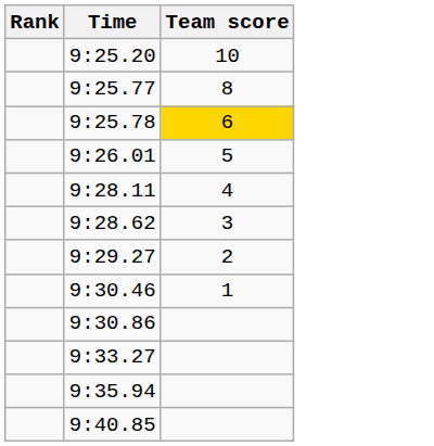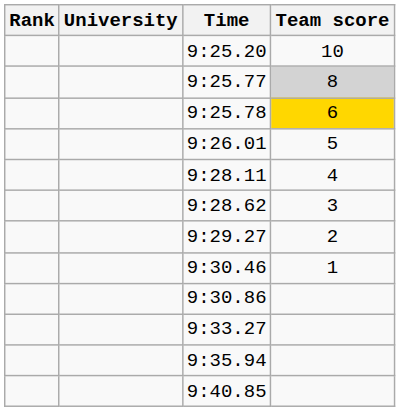 <table class="wikitable sortable" style="text-align:center">
 <tr>
 <th>Rank</th>
+<th>University</th>
 <th>Time</th>
 <th>Team score</th>
 </tr>
 <tr>
+<td></td>
 <td></td>
 <td>9:25.20</td>
 <td>10</td>
 </tr>
 <tr>
 <td></td>
+<td></td>
 <td>9:25.77</td>
-<td>8</td>
+<td style="background: lightgrey;">8</td>
 </tr>
 <tr>
+<td></td>
 <td></td>
 <td>9:25.78</td>
 <td style="background: gold;">6</td>
 </tr>
 <tr>
 <td></td>
+<td></td>
 <td>9:26.01</td>
 <td>5</td>
 </tr>
 <tr>
+<td></td>
 <td></td>
 <td>9:28.11</td>
 <td>4</td>
 </tr>
 <tr>
 <td></td>
+<td></td>
 <td>9:28.62</td>
 <td>3</td>
 </tr>
 <tr>
+<td></td>
 <td></td>
 <td>9:29.27</td>
 <td>2</td>
 </tr>
 <tr>
 <td></td>
+<td></td>
 <td>9:30.46</td>
 <td>1</td>
 </tr>
 <tr>
+<td></td>
 <td></td>
 <td>9:30.86</td>
 <td></td>
 </tr>
 <tr>
 <td></td>
+<td></td>
 <td>9:33.27</td>
 <td></td>
 </tr>
 <tr>
+<td></td>
 <td></td>
 <td>9:35.94</td>
 <td></td>
 </tr>
 <tr>
 <td></td>
+<td></td>
 <td>9:40.85</td>
 <td></td>
 </tr>
 </table>
